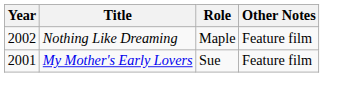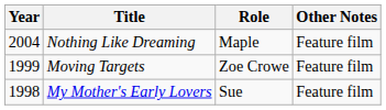 <table class="wikitable">
 <tr>
 <th>Year</th>
 <th>Title</th>
 <th>Role</th>
 <th>Other Notes</th>
 </tr>
 <tr>
-<td rowspan="1">2002</td>
+<td rowspan="1">2004</td>
 <td><em>Nothing Like Dreaming</em></td>
 <td>Maple</td>
 <td>Feature film</td>
 </tr>
 <tr>
-<td rowspan="1">2001</td>
+<td rowspan="1">1999</td>
+<td><em>Moving Targets</em></td>
+<td>Zoe Crowe</td>
+<td>Feature film</td>
+</tr>
+<tr>
+<td rowspan="1">1998</td>
 <td><em><a href='#'>My Mother's Early Lovers</a></em></td>
 <td>Sue</td>
 <td>Feature film</td>
 </tr>
 </table>
